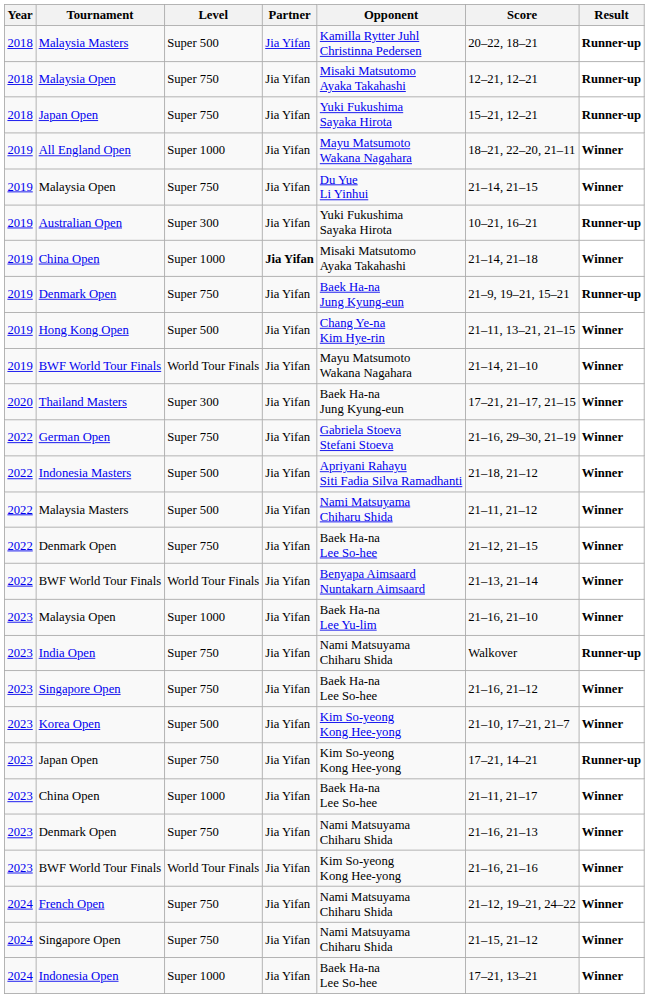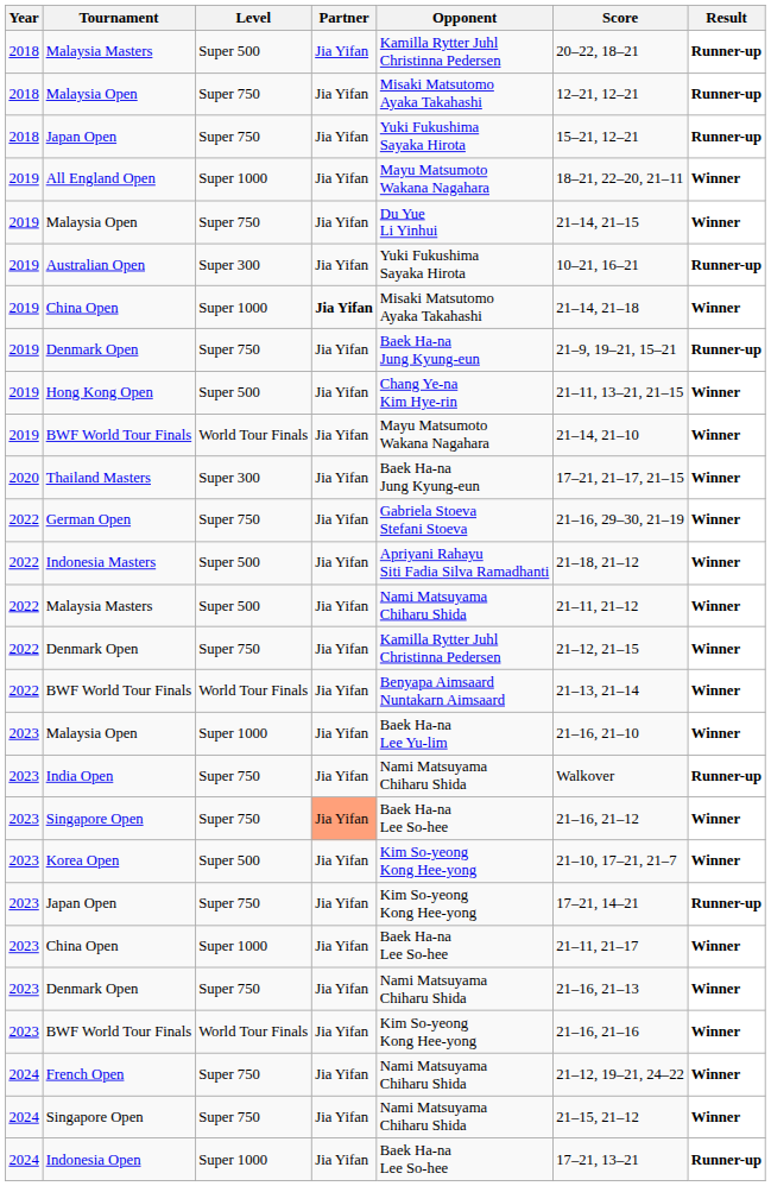 <table class="sortable wikitable" style="font-size: 90%">
 <tr>
 <th>Year</th>
 <th>Tournament</th>
 <th>Level</th>
 <th>Partner</th>
 <th>Opponent</th>
 <th>Score</th>
 <th>Result</th>
 </tr>
 <tr>
 <td align="center"><a href='#'>2018</a></td>
 <td align="left"><a href='#'>Malaysia Masters</a></td>
 <td align="left">Super 500</td>
 <td align="left"> <a href='#'>Jia Yifan</a></td>
 <td align="left"> <a href='#'>Kamilla Rytter Juhl</a><br> <a href='#'>Christinna Pedersen</a></td>
 <td align="left">20–22, 18–21</td>
 <td style="text-align:left; background:white"> <strong>Runner-up</strong></td>
 </tr>
 <tr>
 <td align="center"><a href='#'>2018</a></td>
 <td align="left"><a href='#'>Malaysia Open</a></td>
 <td align="left">Super 750</td>
 <td align="left"> Jia Yifan</td>
 <td align="left"> <a href='#'>Misaki Matsutomo</a><br> <a href='#'>Ayaka Takahashi</a></td>
 <td align="left">12–21, 12–21</td>
 <td style="text-align:left; background:white"> <strong>Runner-up</strong></td>
 </tr>
 <tr>
 <td align="center"><a href='#'>2018</a></td>
 <td align="left"><a href='#'>Japan Open</a></td>
 <td align="left">Super 750</td>
 <td align="left"> Jia Yifan</td>
 <td align="left"> <a href='#'>Yuki Fukushima</a><br> <a href='#'>Sayaka Hirota</a></td>
 <td align="left">15–21, 12–21</td>
 <td style="text-align:left; background:white"> <strong>Runner-up</strong></td>
 </tr>
 <tr>
 <td align="center"><a href='#'>2019</a></td>
 <td align="left"><a href='#'>All England Open</a></td>
 <td align="left">Super 1000</td>
 <td align="left"> Jia Yifan</td>
 <td align="left"> <a href='#'>Mayu Matsumoto</a><br> <a href='#'>Wakana Nagahara</a></td>
 <td align="left">18–21, 22–20, 21–11</td>
 <td style="text-align:left; background:white"> <strong>Winner</strong></td>
 </tr>
 <tr>
 <td align="center"><a href='#'>2019</a></td>
 <td align="left">Malaysia Open</td>
 <td align="left">Super 750</td>
 <td align="left"> Jia Yifan</td>
 <td align="left"> <a href='#'>Du Yue</a><br> <a href='#'>Li Yinhui</a></td>
 <td align="left">21–14, 21–15</td>
 <td style="text-align:left; background:white"> <strong>Winner</strong></td>
 </tr>
 <tr>
 <td align="center"><a href='#'>2019</a></td>
 <td align="left"><a href='#'>Australian Open</a></td>
 <td align="left">Super 300</td>
 <td align="left"> Jia Yifan</td>
 <td align="left"> Yuki Fukushima<br> Sayaka Hirota</td>
 <td align="left">10–21, 16–21</td>
 <td style="text-align:left; background:white"> <strong>Runner-up</strong></td>
 </tr>
 <tr>
 <td align="center"><a href='#'>2019</a></td>
 <td align="left"><a href='#'>China Open</a></td>
 <td align="left">Super 1000</td>
 <td align="left"><strong> Jia Yifan</strong></td>
 <td align="left"> Misaki Matsutomo<br> Ayaka Takahashi</td>
 <td align="left">21–14, 21–18</td>
 <td style="text-align:left; background:white"> <strong>Winner</strong></td>
 </tr>
 <tr>
 <td align="center"><a href='#'>2019</a></td>
 <td align="left"><a href='#'>Denmark Open</a></td>
 <td align="left">Super 750</td>
 <td align="left"> Jia Yifan</td>
 <td align="left"> <a href='#'>Baek Ha-na</a><br> <a href='#'>Jung Kyung-eun</a></td>
 <td align="left">21–9, 19–21, 15–21</td>
 <td style="text-align:left; background:white"> <strong>Runner-up</strong></td>
 </tr>
 <tr>
 <td align="center"><a href='#'>2019</a></td>
 <td align="left"><a href='#'>Hong Kong Open</a></td>
 <td align="left">Super 500</td>
 <td align="left"> Jia Yifan</td>
 <td align="left"> <a href='#'>Chang Ye-na</a><br> <a href='#'>Kim Hye-rin</a></td>
 <td align="left">21–11, 13–21, 21–15</td>
 <td style="text-align:left; background:white"> <strong>Winner</strong></td>
 </tr>
 <tr>
 <td align="center"><a href='#'>2019</a></td>
 <td align="left"><a href='#'>BWF World Tour Finals</a></td>
 <td align="left">World Tour Finals</td>
 <td align="left"> Jia Yifan</td>
 <td align="left"> Mayu Matsumoto<br> Wakana Nagahara</td>
 <td align="left">21–14, 21–10</td>
 <td style="text-align:left; background:white"> <strong>Winner</strong></td>
 </tr>
 <tr>
 <td align="center"><a href='#'>2020</a></td>
 <td align="left"><a href='#'>Thailand Masters</a></td>
 <td align="left">Super 300</td>
 <td align="left"> Jia Yifan</td>
 <td align="left"> Baek Ha-na<br> Jung Kyung-eun</td>
 <td align="left">17–21, 21–17, 21–15</td>
 <td style="text-align:left; background:white"> <strong>Winner</strong></td>
 </tr>
 <tr>
 <td align="center"><a href='#'>2022</a></td>
 <td align="left"><a href='#'>German Open</a></td>
 <td align="left">Super 750</td>
 <td align="left"> Jia Yifan</td>
 <td align="left"> <a href='#'>Gabriela Stoeva</a><br> <a href='#'>Stefani Stoeva</a></td>
 <td align="left">21–16, 29–30, 21–19</td>
 <td style="text-align:left; background:white"> <strong>Winner</strong></td>
 </tr>
 <tr>
 <td align="center"><a href='#'>2022</a></td>
 <td align="left"><a href='#'>Indonesia Masters</a></td>
 <td align="left">Super 500</td>
 <td align="left"> Jia Yifan</td>
 <td align="left"> <a href='#'>Apriyani Rahayu</a><br> <a href='#'>Siti Fadia Silva Ramadhanti</a></td>
 <td align="left">21–18, 21–12</td>
 <td style="text-align:left; background:white"> <strong>Winner</strong></td>
 </tr>
 <tr>
 <td align="center"><a href='#'>2022</a></td>
 <td align="left">Malaysia Masters</td>
 <td align="left">Super 500</td>
 <td align="left"> Jia Yifan</td>
 <td align="left"> <a href='#'>Nami Matsuyama</a><br> <a href='#'>Chiharu Shida</a></td>
 <td align="left">21–11, 21–12</td>
 <td style="text-align:left; background:white"> <strong>Winner</strong></td>
 </tr>
 <tr>
 <td align="center"><a href='#'>2022</a></td>
 <td align="left">Denmark Open</td>
 <td align="left">Super 750</td>
 <td align="left"> Jia Yifan</td>
-<td align="left"> Baek Ha-na<br> <a href='#'>Lee So-hee</a></td>
+<td align="left"> <a href='#'>Kamilla Rytter Juhl</a><br> <a href='#'>Christinna Pedersen</a></td>
 <td align="left">21–12, 21–15</td>
 <td style="text-align:left; background:white"> <strong>Winner</strong></td>
 </tr>
 <tr>
 <td align="center"><a href='#'>2022</a></td>
 <td align="left">BWF World Tour Finals</td>
 <td align="left">World Tour Finals</td>
 <td align="left"> Jia Yifan</td>
 <td align="left"> <a href='#'>Benyapa Aimsaard</a><br> <a href='#'>Nuntakarn Aimsaard</a></td>
 <td align="left">21–13, 21–14</td>
 <td style="text-align:left; background:white"> <strong>Winner</strong></td>
 </tr>
 <tr>
 <td align="center"><a href='#'>2023</a></td>
 <td align="left">Malaysia Open</td>
 <td align="left">Super 1000</td>
 <td align="left"> Jia Yifan</td>
 <td align="left"> Baek Ha-na<br> <a href='#'>Lee Yu-lim</a></td>
 <td align="left">21–16, 21–10</td>
 <td style="text-align:left; background:white"> <strong>Winner</strong></td>
 </tr>
 <tr>
 <td align="center"><a href='#'>2023</a></td>
 <td align="left"><a href='#'>India Open</a></td>
 <td align="left">Super 750</td>
 <td align="left"> Jia Yifan</td>
 <td align="left"> Nami Matsuyama<br> Chiharu Shida</td>
 <td align="left">Walkover</td>
 <td style="text-align:left; background:white"> <strong>Runner-up</strong></td>
 </tr>
 <tr>
 <td align="center"><a href='#'>2023</a></td>
 <td align="left"><a href='#'>Singapore Open</a></td>
 <td align="left">Super 750</td>
-<td align="left"> Jia Yifan</td>
+<td align="left" style="background: lightsalmon;"> Jia Yifan</td>
 <td align="left"> Baek Ha-na<br> Lee So-hee</td>
 <td align="left">21–16, 21–12</td>
 <td style="text-align:left; background:white"> <strong>Winner</strong></td>
 </tr>
 <tr>
 <td align="center"><a href='#'>2023</a></td>
 <td align="left"><a href='#'>Korea Open</a></td>
 <td align="left">Super 500</td>
 <td align="left"> Jia Yifan</td>
 <td align="left"> <a href='#'>Kim So-yeong</a><br> <a href='#'>Kong Hee-yong</a></td>
 <td align="left">21–10, 17–21, 21–7</td>
 <td style="text-align:left; background:white"> <strong>Winner</strong></td>
 </tr>
 <tr>
 <td align="center"><a href='#'>2023</a></td>
 <td align="left">Japan Open</td>
 <td align="left">Super 750</td>
 <td align="left"> Jia Yifan</td>
 <td align="left"> Kim So-yeong<br> Kong Hee-yong</td>
 <td align="left">17–21, 14–21</td>
 <td style="text-align:left; background:white"> <strong>Runner-up</strong></td>
 </tr>
 <tr>
 <td align="center"><a href='#'>2023</a></td>
 <td align="left">China Open</td>
 <td align="left">Super 1000</td>
 <td align="left"> Jia Yifan</td>
 <td align="left"> Baek Ha-na<br> Lee So-hee</td>
 <td align="left">21–11, 21–17</td>
 <td style="text-align:left; background:white"> <strong>Winner</strong></td>
 </tr>
 <tr>
 <td align="center"><a href='#'>2023</a></td>
 <td align="left">Denmark Open</td>
 <td align="left">Super 750</td>
 <td align="left"> Jia Yifan</td>
 <td align="left"> Nami Matsuyama<br> Chiharu Shida</td>
 <td align="left">21–16, 21–13</td>
 <td style="text-align:left; background:white"> <strong>Winner</strong></td>
 </tr>
 <tr>
 <td align="center"><a href='#'>2023</a></td>
 <td align="left">BWF World Tour Finals</td>
 <td align="left">World Tour Finals</td>
 <td align="left"> Jia Yifan</td>
 <td align="left"> Kim So-yeong<br> Kong Hee-yong</td>
 <td align="left">21–16, 21–16</td>
 <td style="text-align:left; background:white"> <strong>Winner</strong></td>
 </tr>
 <tr>
 <td align="center"><a href='#'>2024</a></td>
 <td align="left"><a href='#'>French Open</a></td>
 <td align="left">Super 750</td>
 <td align="left"> Jia Yifan</td>
 <td align="left"> Nami Matsuyama<br> Chiharu Shida</td>
 <td align="left">21–12, 19–21, 24–22</td>
 <td style="text-align:left; background:white"> <strong>Winner</strong></td>
 </tr>
 <tr>
 <td align="center"><a href='#'>2024</a></td>
 <td align="left">Singapore Open</td>
 <td align="left">Super 750</td>
 <td align="left"> Jia Yifan</td>
 <td align="left"> Nami Matsuyama<br> Chiharu Shida</td>
 <td align="left">21–15, 21–12</td>
 <td style="text-align:left; background:white"> <strong>Winner</strong></td>
 </tr>
 <tr>
 <td align="center"><a href='#'>2024</a></td>
 <td align="left"><a href='#'>Indonesia Open</a></td>
 <td align="left">Super 1000</td>
 <td align="left"> Jia Yifan</td>
 <td align="left"> Baek Ha-na<br> Lee So-hee</td>
 <td align="left">17–21, 13–21</td>
-<td style="text-align:left; background:white"> <strong>Winner</strong></td>
+<td style="text-align:left; background:white"> <strong>Runner-up</strong></td>
 </tr>
 </table>
